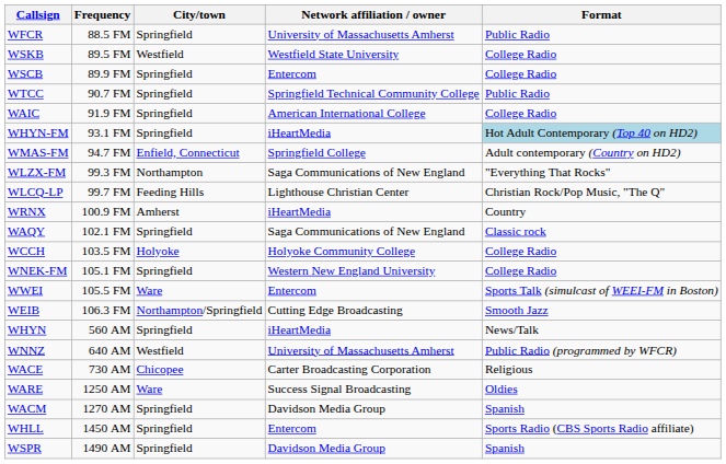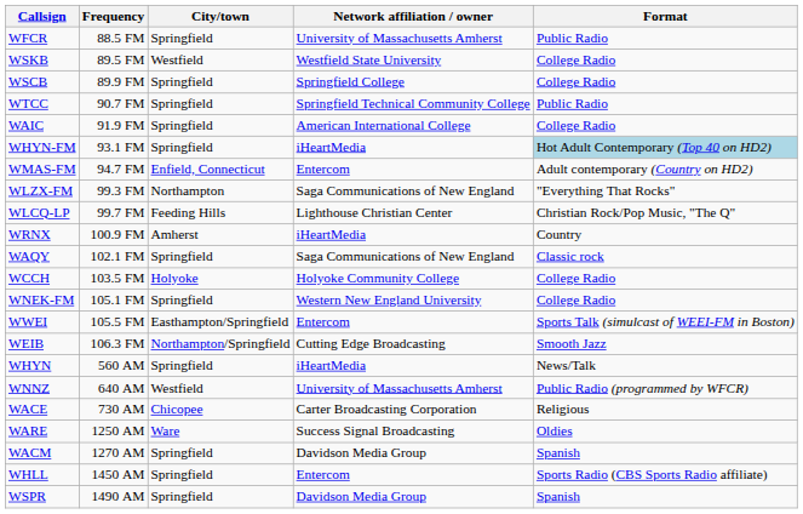 <table class="wikitable">
 <tr>
 <th><a href='#'>Callsign</a></th>
 <th>Frequency</th>
 <th>City/town</th>
 <th>Network affiliation / owner</th>
 <th>Format</th>
 </tr>
 <tr>
 <td><a href='#'>WFCR</a></td>
 <td align=right>88.5 FM</td>
 <td>Springfield</td>
 <td><a href='#'>University of Massachusetts Amherst</a></td>
 <td><a href='#'>Public Radio</a></td>
 </tr>
 <tr>
 <td><a href='#'>WSKB</a></td>
 <td align=right>89.5 FM</td>
 <td>Westfield</td>
 <td><a href='#'>Westfield State University</a></td>
 <td><a href='#'>College Radio</a></td>
 </tr>
 <tr>
 <td><a href='#'>WSCB</a></td>
 <td align=right>89.9 FM</td>
 <td>Springfield</td>
-<td><a href='#'>Entercom</a></td>
+<td><a href='#'>Springfield College</a></td>
 <td><a href='#'>College Radio</a></td>
 </tr>
 <tr>
 <td><a href='#'>WTCC</a></td>
 <td align=right>90.7 FM</td>
 <td>Springfield</td>
 <td><a href='#'>Springfield Technical Community College</a></td>
 <td><a href='#'>Public Radio</a></td>
 </tr>
 <tr>
 <td><a href='#'>WAIC</a></td>
 <td align=right>91.9 FM</td>
 <td>Springfield</td>
 <td><a href='#'>American International College</a></td>
 <td><a href='#'>College Radio</a></td>
 </tr>
 <tr>
 <td><a href='#'>WHYN-FM</a></td>
 <td align=right>93.1 FM</td>
 <td>Springfield</td>
 <td><a href='#'>iHeartMedia</a></td>
 <td style="background: lightblue;">Hot Adult Contemporary <em>(<a href='#'>Top 40</a> on HD2)</em></td>
 </tr>
 <tr>
 <td><a href='#'>WMAS-FM</a></td>
 <td align=right>94.7 FM</td>
 <td><a href='#'>Enfield, Connecticut</a></td>
-<td><a href='#'>Springfield College</a></td>
+<td><a href='#'>Entercom</a></td>
 <td>Adult contemporary <em>(<a href='#'>Country</a> on HD2)</em></td>
 </tr>
 <tr>
 <td><a href='#'>WLZX-FM</a></td>
 <td align=right>99.3 FM</td>
 <td>Northampton</td>
 <td>Saga Communications of New England</td>
 <td>"Everything That Rocks"</td>
 </tr>
 <tr>
 <td><a href='#'>WLCQ-LP</a></td>
 <td align=right>99.7 FM</td>
 <td>Feeding Hills</td>
 <td>Lighthouse Christian Center</td>
 <td>Christian Rock/Pop Music, "The Q"</td>
 </tr>
 <tr>
 <td><a href='#'>WRNX</a></td>
 <td align=right>100.9 FM</td>
 <td>Amherst</td>
 <td><a href='#'>iHeartMedia</a></td>
 <td>Country</td>
 </tr>
 <tr>
 <td><a href='#'>WAQY</a></td>
 <td align=right>102.1 FM</td>
 <td>Springfield</td>
 <td>Saga Communications of New England</td>
 <td><a href='#'>Classic rock</a></td>
 </tr>
 <tr>
 <td><a href='#'>WCCH</a></td>
 <td align=right>103.5 FM</td>
 <td><a href='#'>Holyoke</a></td>
 <td><a href='#'>Holyoke Community College</a></td>
 <td><a href='#'>College Radio</a></td>
 </tr>
 <tr>
 <td><a href='#'>WNEK-FM</a></td>
 <td align=right>105.1 FM</td>
 <td>Springfield</td>
 <td><a href='#'>Western New England University</a></td>
 <td><a href='#'>College Radio</a></td>
 </tr>
 <tr>
 <td><a href='#'>WWEI</a></td>
 <td align=right>105.5 FM</td>
-<td><a href='#'>Ware</a></td>
+<td>Easthampton/Springfield</td>
 <td><a href='#'>Entercom</a></td>
 <td><a href='#'>Sports Talk</a><em> (simulcast of <a href='#'>WEEI-FM</a> in Boston)</em></td>
 </tr>
 <tr>
 <td><a href='#'>WEIB</a></td>
 <td align=right>106.3 FM</td>
 <td><a href='#'>Northampton</a>/Springfield</td>
 <td>Cutting Edge Broadcasting</td>
 <td><a href='#'>Smooth Jazz</a></td>
 </tr>
 <tr>
 <td><a href='#'>WHYN</a></td>
 <td align=right>560 AM</td>
 <td>Springfield</td>
 <td><a href='#'>iHeartMedia</a></td>
 <td>News/Talk</td>
 </tr>
 <tr>
 <td><a href='#'>WNNZ</a></td>
 <td align=right>640 AM</td>
 <td>Westfield</td>
 <td><a href='#'>University of Massachusetts Amherst</a></td>
 <td><a href='#'>Public Radio</a> <em>(programmed by WFCR)</em></td>
 </tr>
 <tr>
 <td><a href='#'>WACE</a></td>
 <td align=right>730 AM</td>
 <td><a href='#'>Chicopee</a></td>
 <td>Carter Broadcasting Corporation</td>
 <td>Religious</td>
 </tr>
 <tr>
 <td><a href='#'>WARE</a></td>
 <td align=right>1250 AM</td>
 <td><a href='#'>Ware</a></td>
 <td>Success Signal Broadcasting</td>
 <td><a href='#'>Oldies</a></td>
 </tr>
 <tr>
 <td><a href='#'>WACM</a></td>
 <td align=right>1270 AM</td>
 <td>Springfield</td>
 <td>Davidson Media Group</td>
 <td><a href='#'>Spanish</a></td>
 </tr>
 <tr>
 <td><a href='#'>WHLL</a></td>
 <td align=right>1450 AM</td>
 <td>Springfield</td>
 <td><a href='#'>Entercom</a></td>
 <td><a href='#'>Sports Radio</a> (<a href='#'>CBS Sports Radio</a> affiliate)</td>
 </tr>
 <tr>
 <td><a href='#'>WSPR</a></td>
 <td align=right>1490 AM</td>
 <td>Springfield</td>
 <td><a href='#'>Davidson Media Group</a></td>
 <td><a href='#'>Spanish</a></td>
 </tr>
 </table>
